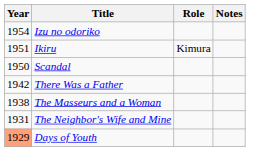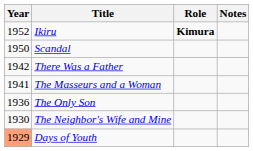 <table class="wikitable sortable">
 <tr>
 <th>Year</th>
 <th>Title</th>
 <th>Role</th>
 <th class="unsortable">Notes</th>
 </tr>
 <tr>
-<td>1954</td>
-<td><em><a href='#'>Izu no odoriko</a></em></td>
-<td></td>
-<td></td>
-</tr>
-<tr>
-<td>1951</td>
+<td>1952</td>
 <td><em><a href='#'>Ikiru</a></em></td>
-<td>Kimura</td>
+<td><strong>Kimura</strong></td>
 <td></td>
 </tr>
 <tr>
 <td>1950</td>
 <td><em><a href='#'>Scandal</a></em></td>
 <td></td>
 <td></td>
 </tr>
 <tr>
 <td>1942</td>
 <td><em><a href='#'>There Was a Father</a></em></td>
 <td></td>
 <td></td>
 </tr>
 <tr>
-<td>1938</td>
+<td>1941</td>
 <td><em><a href='#'>The Masseurs and a Woman</a></em></td>
 <td></td>
 <td></td>
 </tr>
 <tr>
-<td>1931</td>
+<td>1936</td>
+<td><em><a href='#'>The Only Son</a></em></td>
+<td></td>
+<td></td>
+</tr>
+<tr>
+<td>1930</td>
 <td><em><a href='#'>The Neighbor's Wife and Mine</a></em></td>
 <td></td>
 <td></td>
 </tr>
 <tr>
 <td style="background: lightsalmon;">1929</td>
 <td><em><a href='#'>Days of Youth</a></em></td>
 <td></td>
 <td></td>
 </tr>
 </table>
